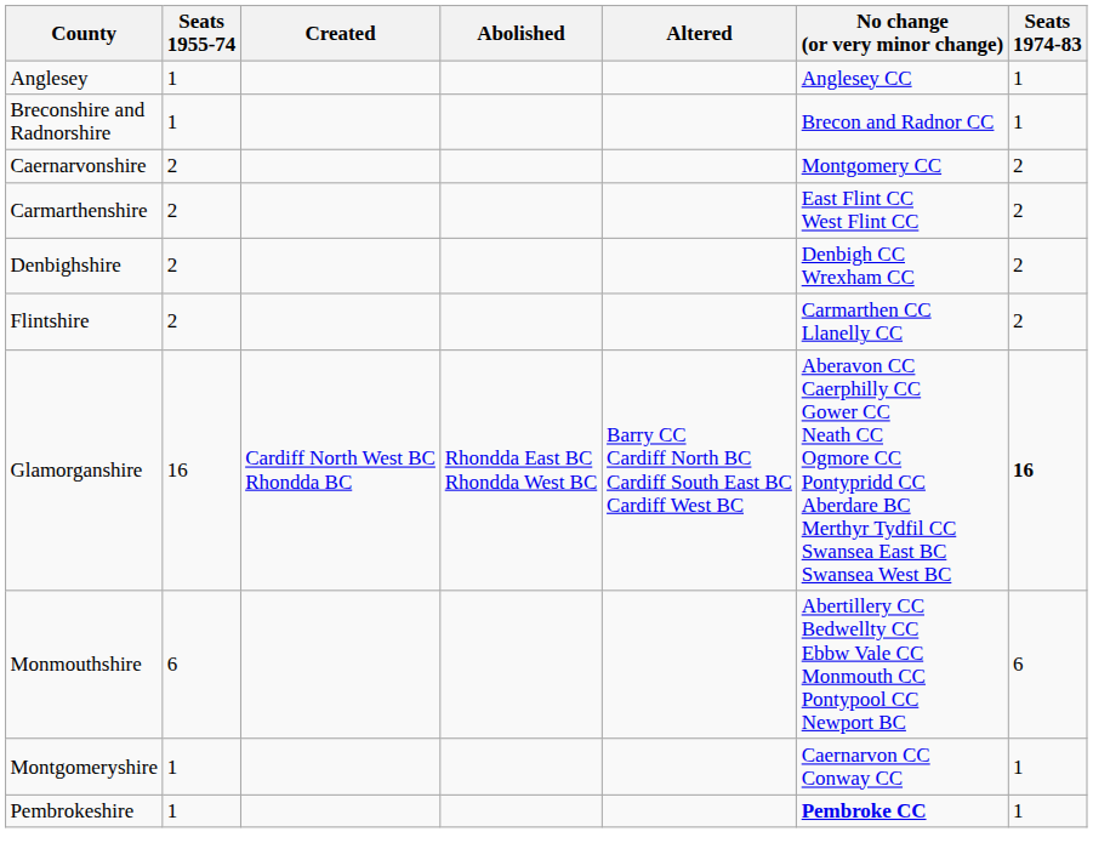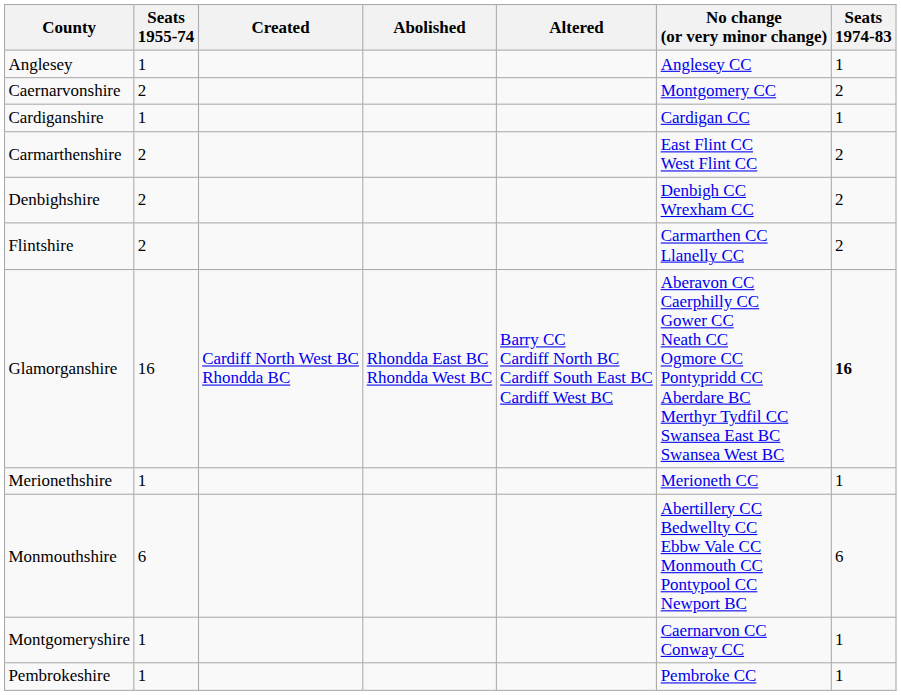 <table class="wikitable">
 <tr>
 <th>County</th>
 <th>Seats<br>1955-74</th>
 <th>Created</th>
 <th>Abolished</th>
 <th>Altered</th>
 <th>No change<br>(or very minor change)</th>
 <th>Seats<br>1974-83</th>
 </tr>
 <tr>
 <td>Anglesey</td>
 <td>1</td>
 <td></td>
 <td></td>
 <td></td>
 <td><a href='#'>Anglesey CC</a></td>
 <td>1</td>
 </tr>
 <tr>
-<td>Breconshire and<br>Radnorshire</td>
-<td>1</td>
-<td></td>
-<td></td>
-<td></td>
-<td><a href='#'>Brecon and Radnor CC</a></td>
-<td>1</td>
-</tr>
-<tr>
 <td>Caernarvonshire</td>
 <td>2</td>
 <td></td>
 <td></td>
 <td></td>
 <td><a href='#'>Montgomery CC</a></td>
 <td>2</td>
+</tr>
+<tr>
+<td>Cardiganshire</td>
+<td>1</td>
+<td></td>
+<td></td>
+<td></td>
+<td><a href='#'>Cardigan CC</a></td>
+<td>1</td>
 </tr>
 <tr>
 <td>Carmarthenshire</td>
 <td>2</td>
 <td></td>
 <td></td>
 <td></td>
 <td><a href='#'>East Flint CC</a><br><a href='#'>West Flint CC</a></td>
 <td>2</td>
 </tr>
 <tr>
 <td>Denbighshire</td>
 <td>2</td>
 <td></td>
 <td></td>
 <td></td>
 <td><a href='#'>Denbigh CC</a><br><a href='#'>Wrexham CC</a></td>
 <td>2</td>
 </tr>
 <tr>
 <td>Flintshire</td>
 <td>2</td>
 <td></td>
 <td></td>
 <td></td>
 <td><a href='#'>Carmarthen CC</a><br><a href='#'>Llanelly CC</a></td>
 <td>2</td>
 </tr>
 <tr>
 <td>Glamorganshire</td>
 <td>16</td>
 <td><a href='#'>Cardiff North West BC</a><br><a href='#'>Rhondda BC</a></td>
 <td><a href='#'>Rhondda East BC</a><br><a href='#'>Rhondda West BC</a></td>
 <td><a href='#'>Barry CC</a><br><a href='#'>Cardiff North BC</a><br><a href='#'>Cardiff South East BC</a><br><a href='#'>Cardiff West BC</a></td>
 <td><a href='#'>Aberavon CC</a><br><a href='#'>Caerphilly CC</a><br><a href='#'>Gower CC</a><br><a href='#'>Neath CC</a><br><a href='#'>Ogmore CC</a><br><a href='#'>Pontypridd CC</a><br><a href='#'>Aberdare BC</a><br><a href='#'>Merthyr Tydfil CC</a><br><a href='#'>Swansea East BC</a><br><a href='#'>Swansea West BC</a></td>
 <td><strong>16</strong></td>
 </tr>
 <tr>
+<td>Merionethshire</td>
+<td>1</td>
+<td></td>
+<td></td>
+<td></td>
+<td><a href='#'>Merioneth CC</a></td>
+<td>1</td>
+</tr>
+<tr>
 <td>Monmouthshire</td>
 <td>6</td>
 <td></td>
 <td></td>
 <td></td>
 <td><a href='#'>Abertillery CC</a><br><a href='#'>Bedwellty CC</a><br><a href='#'>Ebbw Vale CC</a><br><a href='#'>Monmouth CC</a><br><a href='#'>Pontypool CC</a><br><a href='#'>Newport BC</a></td>
 <td>6</td>
 </tr>
 <tr>
 <td>Montgomeryshire</td>
 <td>1</td>
 <td></td>
 <td></td>
 <td></td>
 <td><a href='#'>Caernarvon CC</a><br><a href='#'>Conway CC</a></td>
 <td>1</td>
 </tr>
 <tr>
 <td>Pembrokeshire</td>
 <td>1</td>
 <td></td>
 <td></td>
 <td></td>
-<td><strong><a href='#'>Pembroke CC</a></strong></td>
+<td><a href='#'>Pembroke CC</a></td>
 <td>1</td>
 </tr>
 </table>
